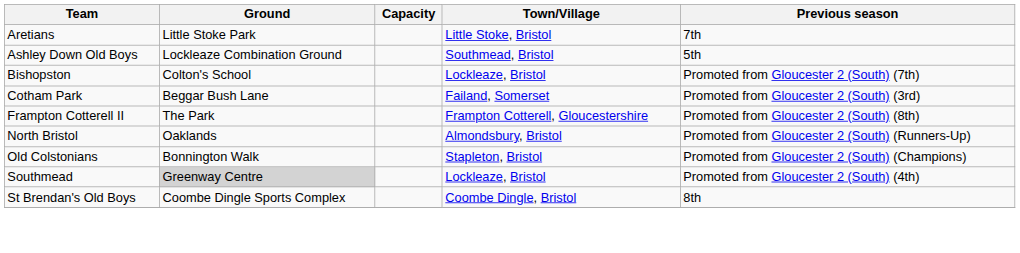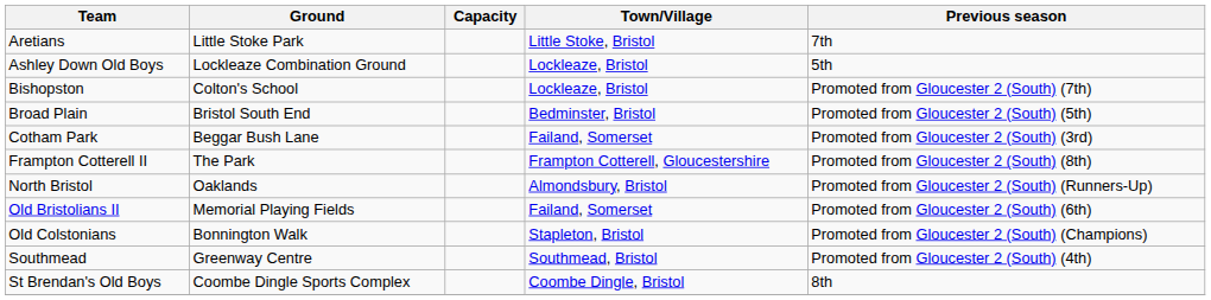 <table class="wikitable sortable" width=100%>
 <tr>
 <th>Team</th>
 <th>Ground</th>
 <th>Capacity</th>
 <th>Town/Village</th>
 <th>Previous season</th>
 </tr>
 <tr>
 <td>Aretians</td>
 <td>Little Stoke Park</td>
 <td></td>
 <td><a href='#'>Little Stoke</a>, <a href='#'>Bristol</a></td>
 <td>7th</td>
 </tr>
 <tr>
 <td>Ashley Down Old Boys</td>
 <td>Lockleaze Combination Ground</td>
 <td></td>
-<td><a href='#'>Southmead</a>, <a href='#'>Bristol</a></td>
+<td><a href='#'>Lockleaze</a>, <a href='#'>Bristol</a></td>
 <td>5th</td>
 </tr>
 <tr>
 <td>Bishopston</td>
 <td>Colton's School</td>
 <td></td>
 <td><a href='#'>Lockleaze</a>, <a href='#'>Bristol</a></td>
 <td>Promoted from <a href='#'>Gloucester 2 (South)</a> (7th)</td>
+</tr>
+<tr>
+<td>Broad Plain</td>
+<td>Bristol South End</td>
+<td></td>
+<td><a href='#'>Bedminster</a>, <a href='#'>Bristol</a></td>
+<td>Promoted from <a href='#'>Gloucester 2 (South)</a> (5th)</td>
 </tr>
 <tr>
 <td>Cotham Park</td>
 <td>Beggar Bush Lane</td>
 <td></td>
 <td><a href='#'>Failand</a>, <a href='#'>Somerset</a></td>
 <td>Promoted from <a href='#'>Gloucester 2 (South)</a> (3rd)</td>
 </tr>
 <tr>
 <td>Frampton Cotterell II</td>
 <td>The Park</td>
 <td></td>
 <td><a href='#'>Frampton Cotterell</a>, <a href='#'>Gloucestershire</a></td>
 <td>Promoted from <a href='#'>Gloucester 2 (South)</a> (8th)</td>
 </tr>
 <tr>
 <td>North Bristol</td>
 <td>Oaklands</td>
 <td></td>
 <td><a href='#'>Almondsbury</a>, <a href='#'>Bristol</a></td>
 <td>Promoted from <a href='#'>Gloucester 2 (South)</a> (Runners-Up)</td>
 </tr>
 <tr>
+<td><a href='#'>Old Bristolians II</a></td>
+<td>Memorial Playing Fields</td>
+<td></td>
+<td><a href='#'>Failand</a>, <a href='#'>Somerset</a></td>
+<td>Promoted from <a href='#'>Gloucester 2 (South)</a> (6th)</td>
+</tr>
+<tr>
 <td>Old Colstonians</td>
 <td>Bonnington Walk</td>
 <td></td>
 <td><a href='#'>Stapleton</a>, <a href='#'>Bristol</a></td>
 <td>Promoted from <a href='#'>Gloucester 2 (South)</a> (Champions)</td>
 </tr>
 <tr>
 <td>Southmead</td>
-<td style="background: lightgrey;">Greenway Centre</td>
+<td>Greenway Centre</td>
 <td></td>
-<td><a href='#'>Lockleaze</a>, <a href='#'>Bristol</a></td>
+<td><a href='#'>Southmead</a>, <a href='#'>Bristol</a></td>
 <td>Promoted from <a href='#'>Gloucester 2 (South)</a> (4th)</td>
 </tr>
 <tr>
 <td>St Brendan's Old Boys</td>
 <td>Coombe Dingle Sports Complex</td>
 <td></td>
 <td><a href='#'>Coombe Dingle</a>, <a href='#'>Bristol</a></td>
 <td>8th</td>
 </tr>
 <tr>
 </tr>
 </table>
